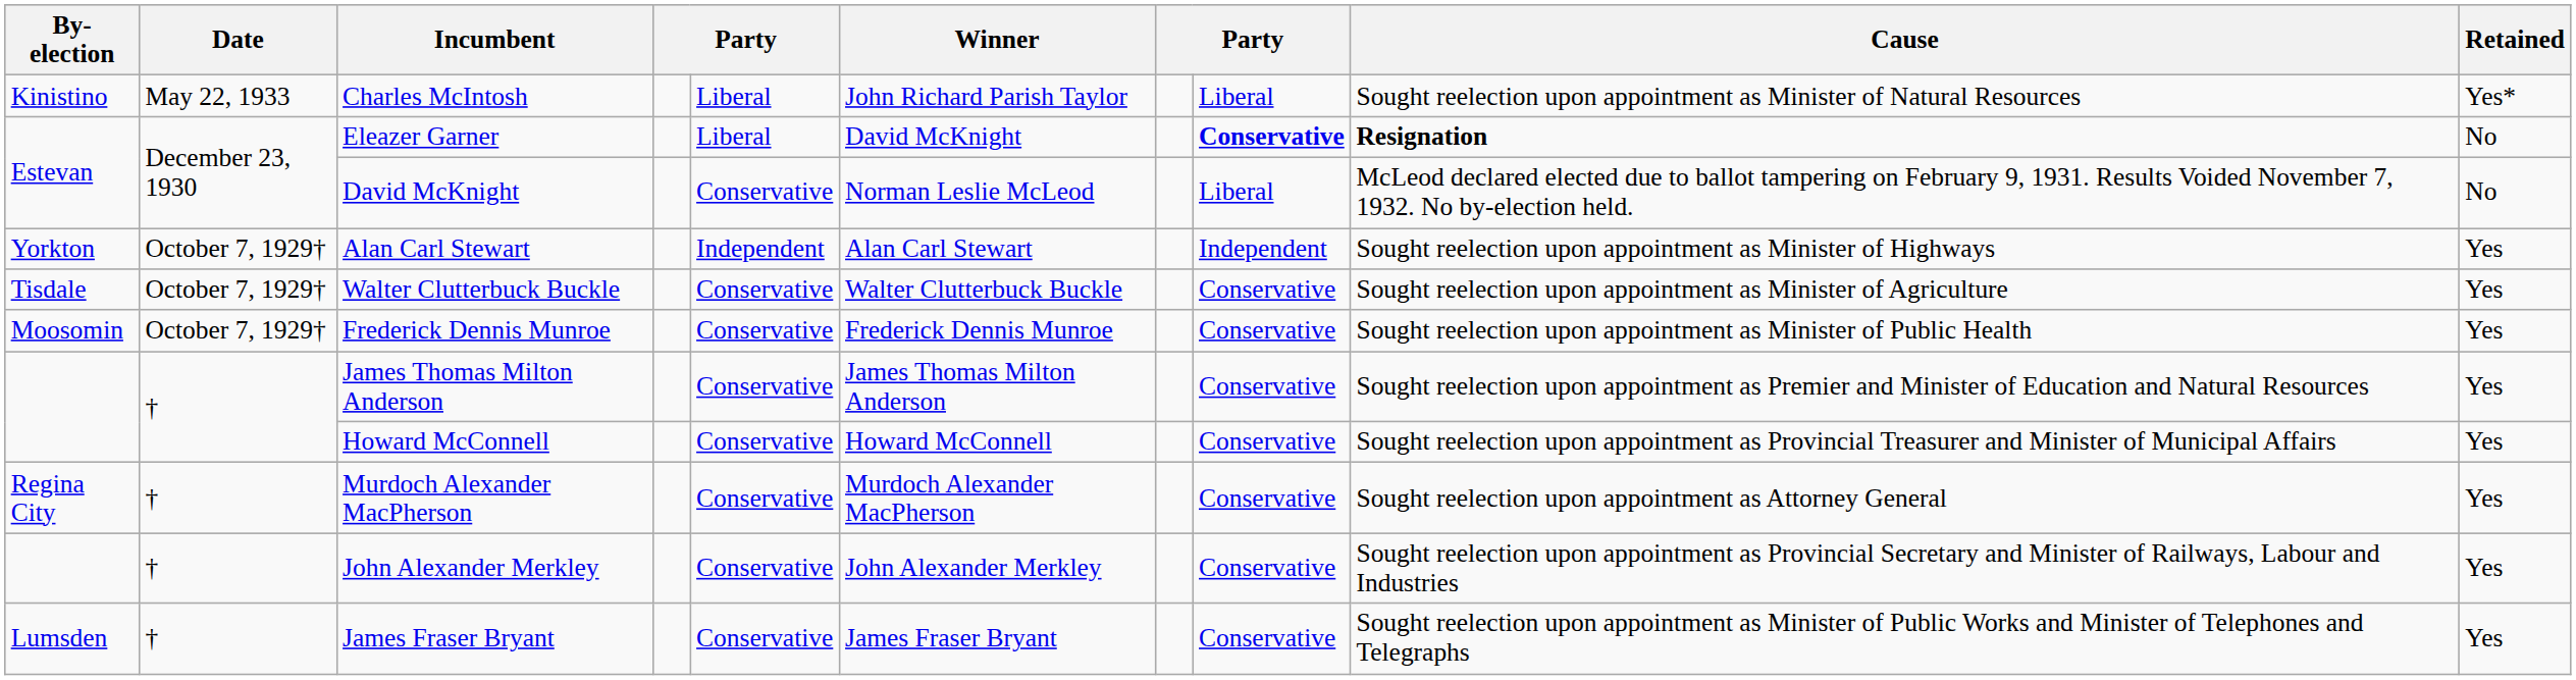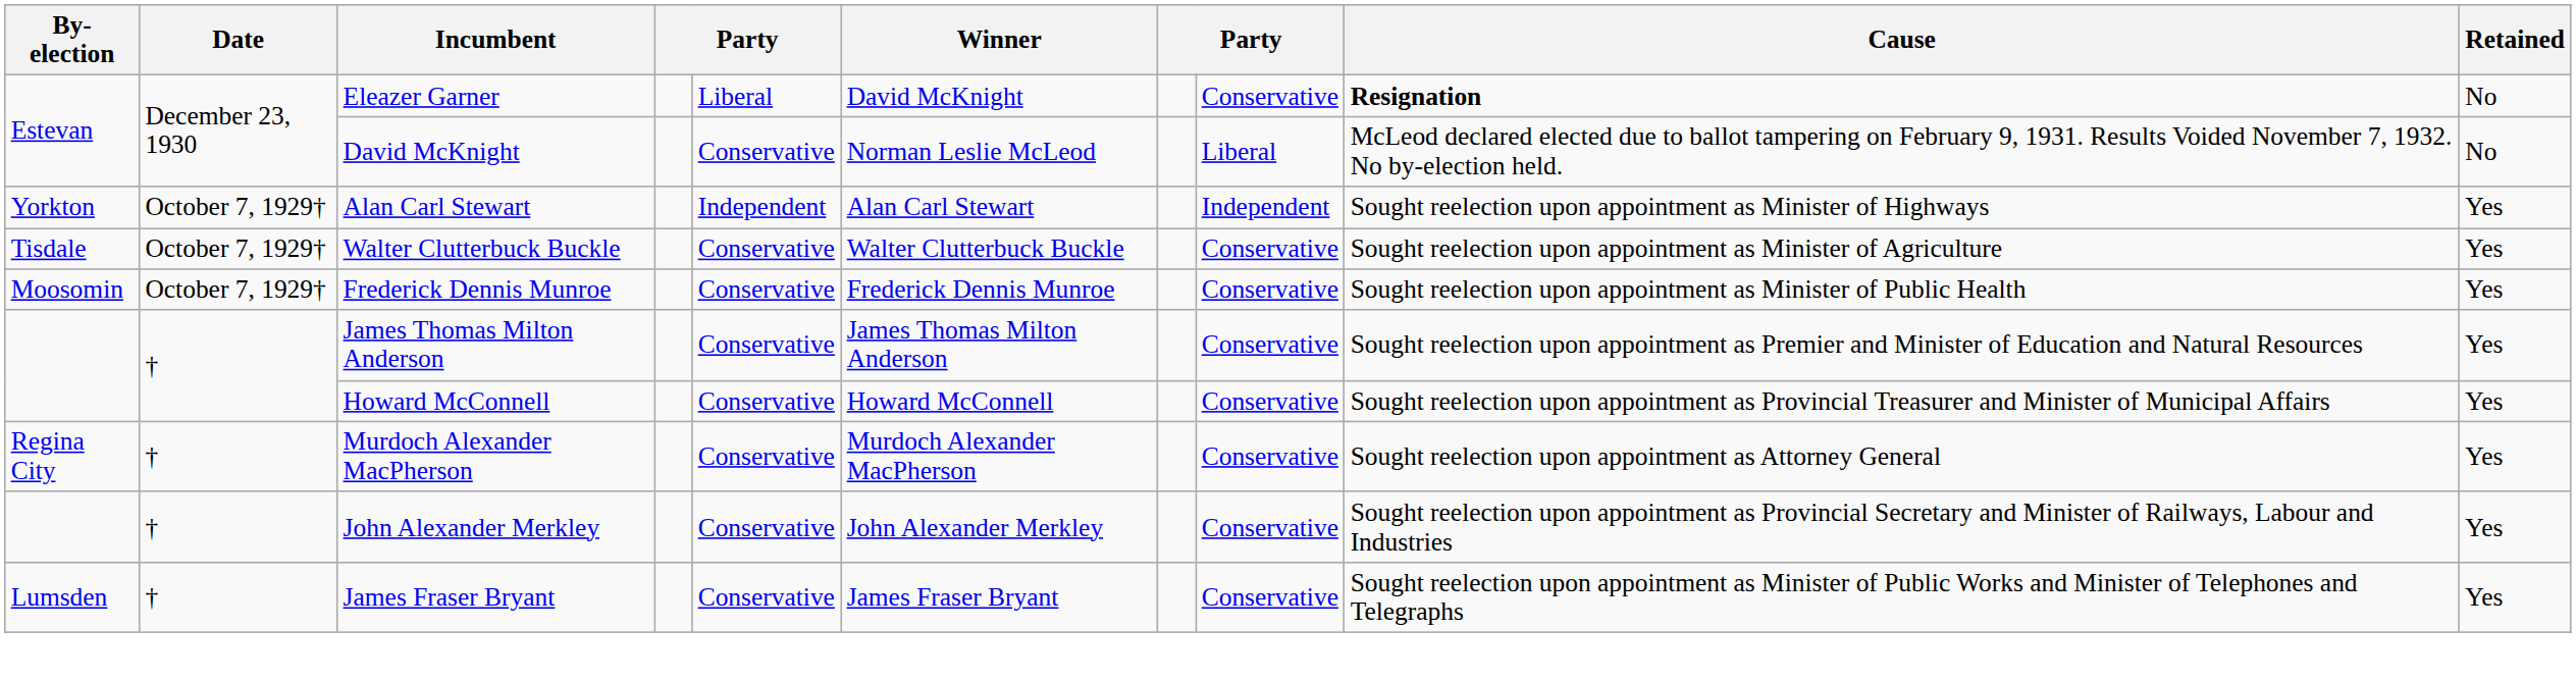 <table class=wikitable style="width:100%">
 <tr>
 <th>By-election</th>
 <th>Date</th>
 <th>Incumbent</th>
 <th colspan=2>Party</th>
 <th>Winner</th>
 <th colspan=2>Party</th>
 <th>Cause</th>
 <th>Retained</th>
 </tr>
 <tr>
-<td><a href='#'>Kinistino</a></td>
-<td>May 22, 1933</td>
-<td><a href='#'>Charles McIntosh</a></td>
-<td>    </td>
-<td><a href='#'>Liberal</a></td>
-<td><a href='#'>John Richard Parish Taylor</a></td>
-<td>    </td>
-<td><a href='#'>Liberal</a></td>
-<td>Sought reelection upon appointment as Minister of Natural Resources</td>
-<td>Yes*</td>
-</tr>
-<tr>
 <td rowspan=2><a href='#'>Estevan</a></td>
 <td rowspan=2>December 23, 1930</td>
 <td><a href='#'>Eleazer Garner</a></td>
 <td>    </td>
 <td><a href='#'>Liberal</a></td>
 <td><a href='#'>David McKnight</a></td>
 <td>    </td>
-<td><strong><a href='#'>Conservative</a></strong></td>
+<td><a href='#'>Conservative</a></td>
 <td><strong>Resignation</strong></td>
 <td>No</td>
 </tr>
 <tr>
 <td><a href='#'>David McKnight</a></td>
 <td>    </td>
 <td><a href='#'>Conservative</a></td>
 <td><a href='#'>Norman Leslie McLeod</a></td>
 <td>    </td>
 <td><a href='#'>Liberal</a></td>
 <td>McLeod declared elected due to ballot tampering on February 9, 1931. Results Voided November 7, 1932. No by-election held.</td>
 <td>No</td>
 </tr>
 <tr>
 <td><a href='#'>Yorkton</a></td>
 <td>October 7, 1929†</td>
 <td><a href='#'>Alan Carl Stewart</a></td>
 <td>    </td>
 <td><a href='#'>Independent</a></td>
 <td><a href='#'>Alan Carl Stewart</a></td>
 <td>    </td>
 <td><a href='#'>Independent</a></td>
 <td>Sought reelection upon appointment as Minister of Highways</td>
 <td>Yes</td>
 </tr>
 <tr>
 <td><a href='#'>Tisdale</a></td>
 <td>October 7, 1929†</td>
 <td><a href='#'>Walter Clutterbuck Buckle</a></td>
 <td>    </td>
 <td><a href='#'>Conservative</a></td>
 <td><a href='#'>Walter Clutterbuck Buckle</a></td>
 <td>    </td>
 <td><a href='#'>Conservative</a></td>
 <td>Sought reelection upon appointment as Minister of Agriculture</td>
 <td>Yes</td>
 </tr>
 <tr>
 <td><a href='#'>Moosomin</a></td>
 <td>October 7, 1929†</td>
 <td><a href='#'>Frederick Dennis Munroe</a></td>
 <td>    </td>
 <td><a href='#'>Conservative</a></td>
 <td><a href='#'>Frederick Dennis Munroe</a></td>
 <td>    </td>
 <td><a href='#'>Conservative</a></td>
 <td>Sought reelection upon appointment as Minister of Public Health</td>
 <td>Yes</td>
 </tr>
 <tr>
 <td rowspan=2></td>
 <td rowspan=2>†</td>
 <td><a href='#'>James Thomas Milton Anderson</a></td>
 <td>    </td>
 <td><a href='#'>Conservative</a></td>
 <td><a href='#'>James Thomas Milton Anderson</a></td>
 <td>    </td>
 <td><a href='#'>Conservative</a></td>
 <td>Sought reelection upon appointment as Premier and Minister of Education and Natural Resources</td>
 <td>Yes</td>
 </tr>
 <tr>
 <td><a href='#'>Howard McConnell</a></td>
 <td>    </td>
 <td><a href='#'>Conservative</a></td>
 <td><a href='#'>Howard McConnell</a></td>
 <td>    </td>
 <td><a href='#'>Conservative</a></td>
 <td>Sought reelection upon appointment as Provincial Treasurer and Minister of Municipal Affairs</td>
 <td>Yes</td>
 </tr>
 <tr>
 <td><a href='#'>Regina City</a></td>
 <td>†</td>
 <td><a href='#'>Murdoch Alexander MacPherson</a></td>
 <td>    </td>
 <td><a href='#'>Conservative</a></td>
 <td><a href='#'>Murdoch Alexander MacPherson</a></td>
 <td>    </td>
 <td><a href='#'>Conservative</a></td>
 <td>Sought reelection upon appointment as Attorney General</td>
 <td>Yes</td>
 </tr>
 <tr>
 <td></td>
 <td>†</td>
 <td><a href='#'>John Alexander Merkley</a></td>
 <td>    </td>
 <td><a href='#'>Conservative</a></td>
 <td><a href='#'>John Alexander Merkley</a></td>
 <td>    </td>
 <td><a href='#'>Conservative</a></td>
 <td>Sought reelection upon appointment as Provincial Secretary and Minister of Railways, Labour and Industries</td>
 <td>Yes</td>
 </tr>
 <tr>
 <td><a href='#'>Lumsden</a></td>
 <td>†</td>
 <td><a href='#'>James Fraser Bryant</a></td>
 <td>    </td>
 <td><a href='#'>Conservative</a></td>
 <td><a href='#'>James Fraser Bryant</a></td>
 <td>    </td>
 <td><a href='#'>Conservative</a></td>
 <td>Sought reelection upon appointment as Minister of Public Works and Minister of Telephones and Telegraphs</td>
 <td>Yes</td>
 </tr>
 </table>
